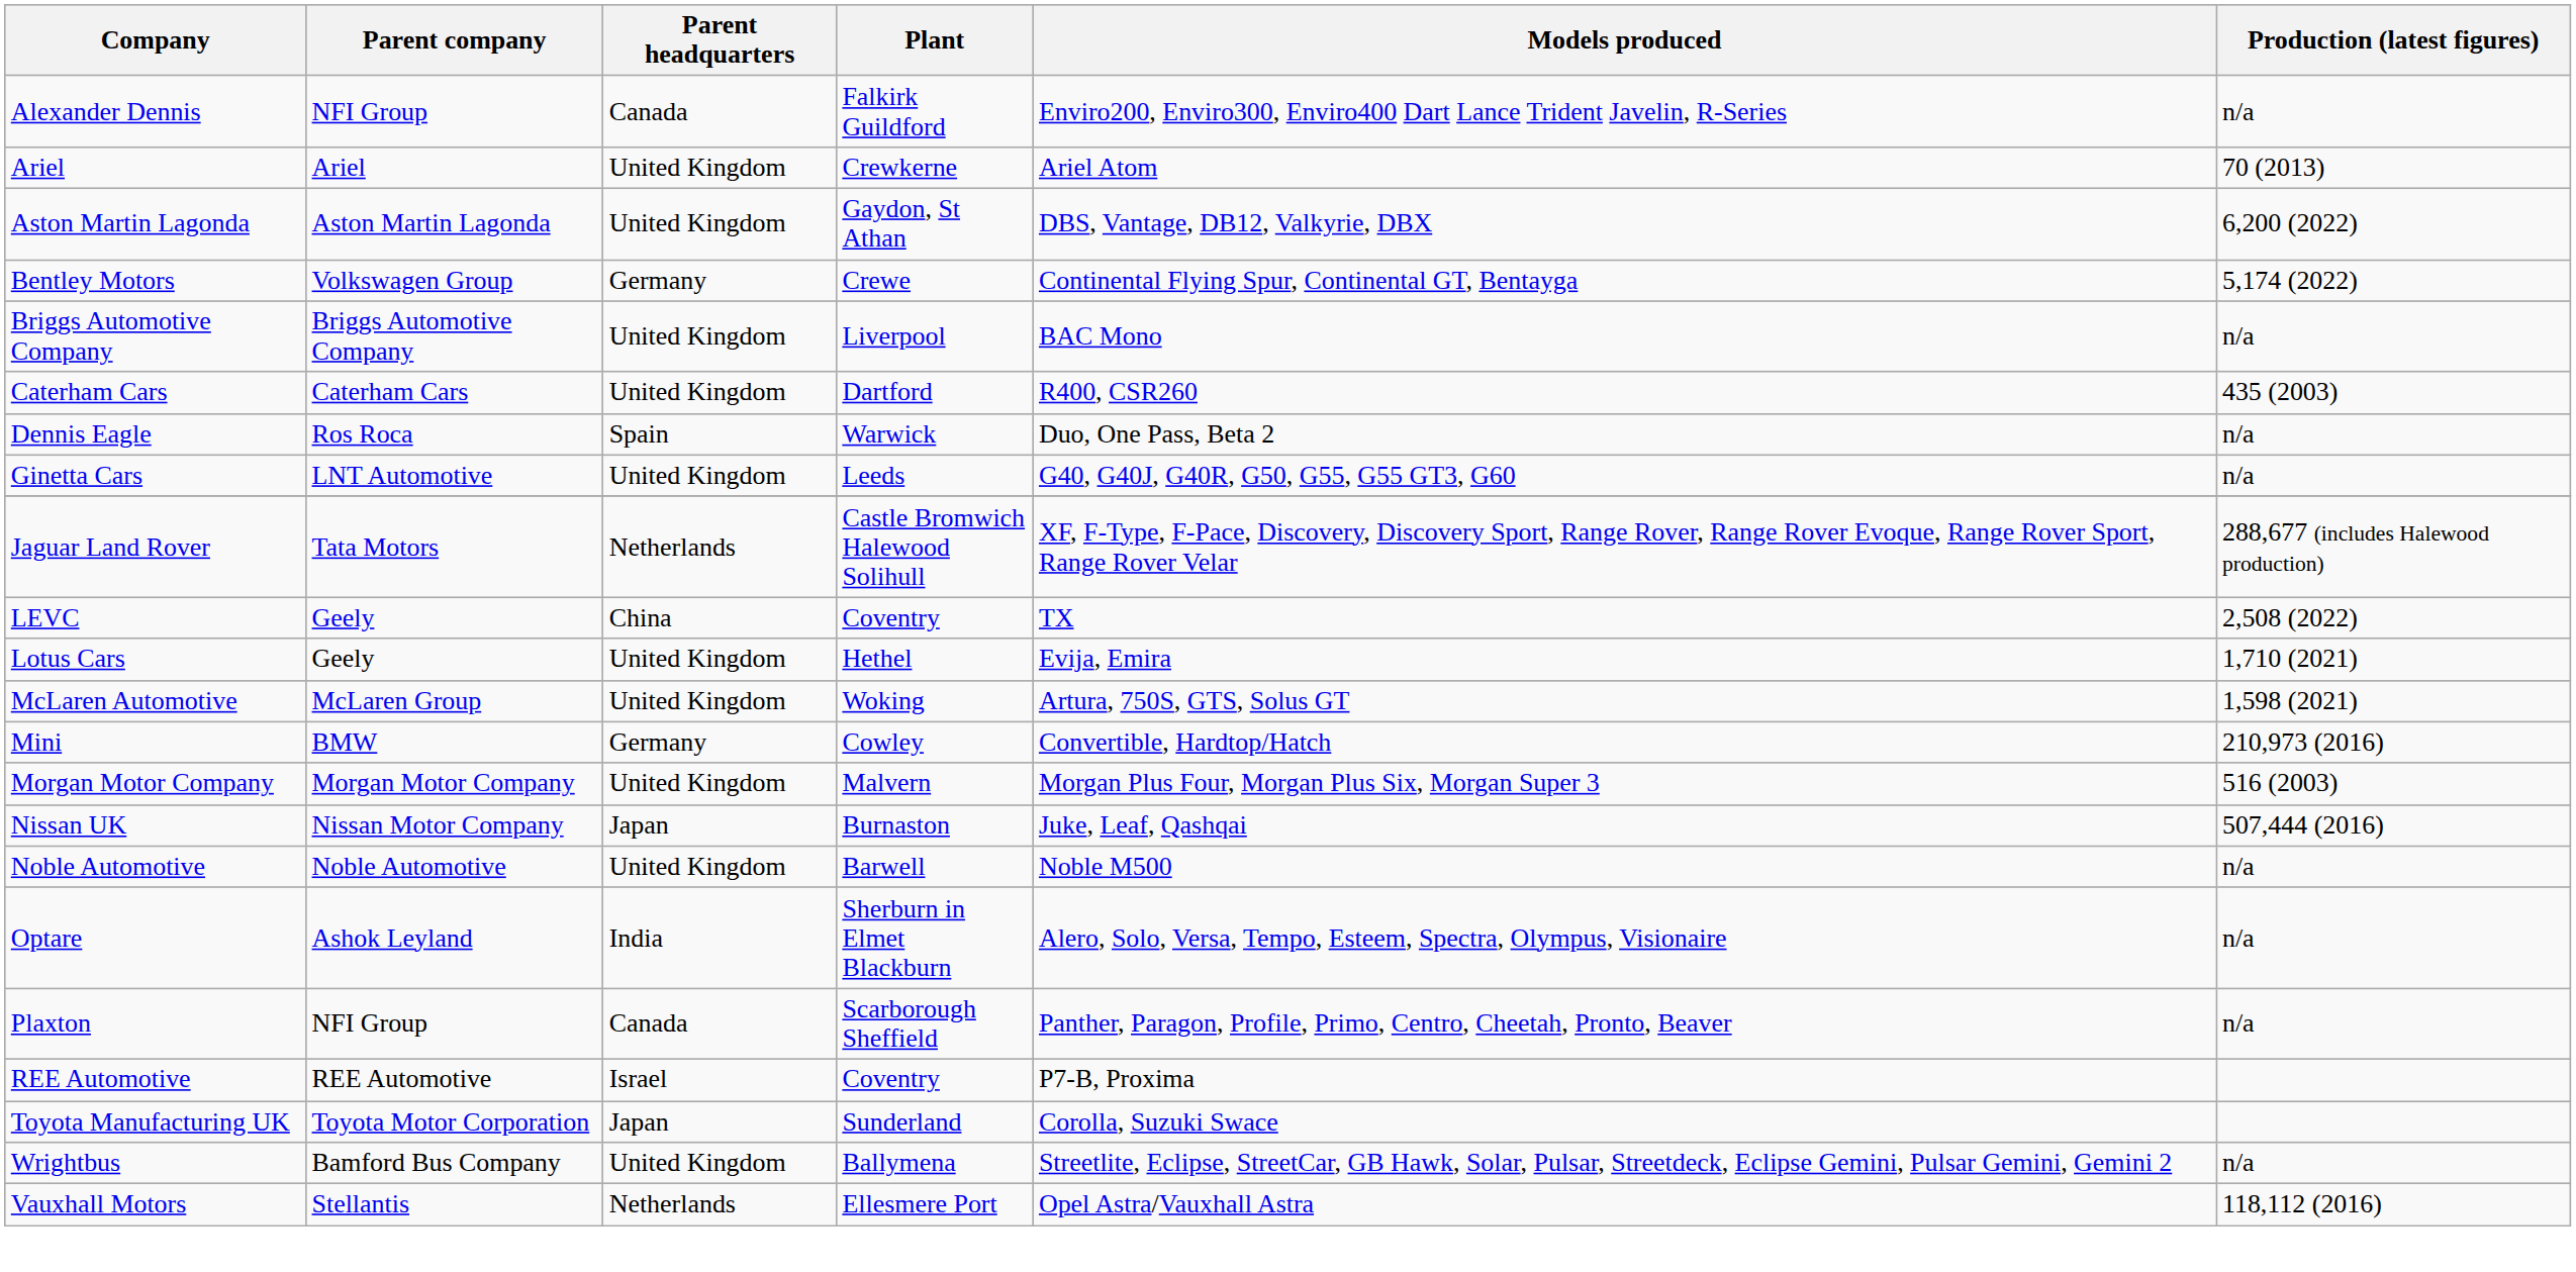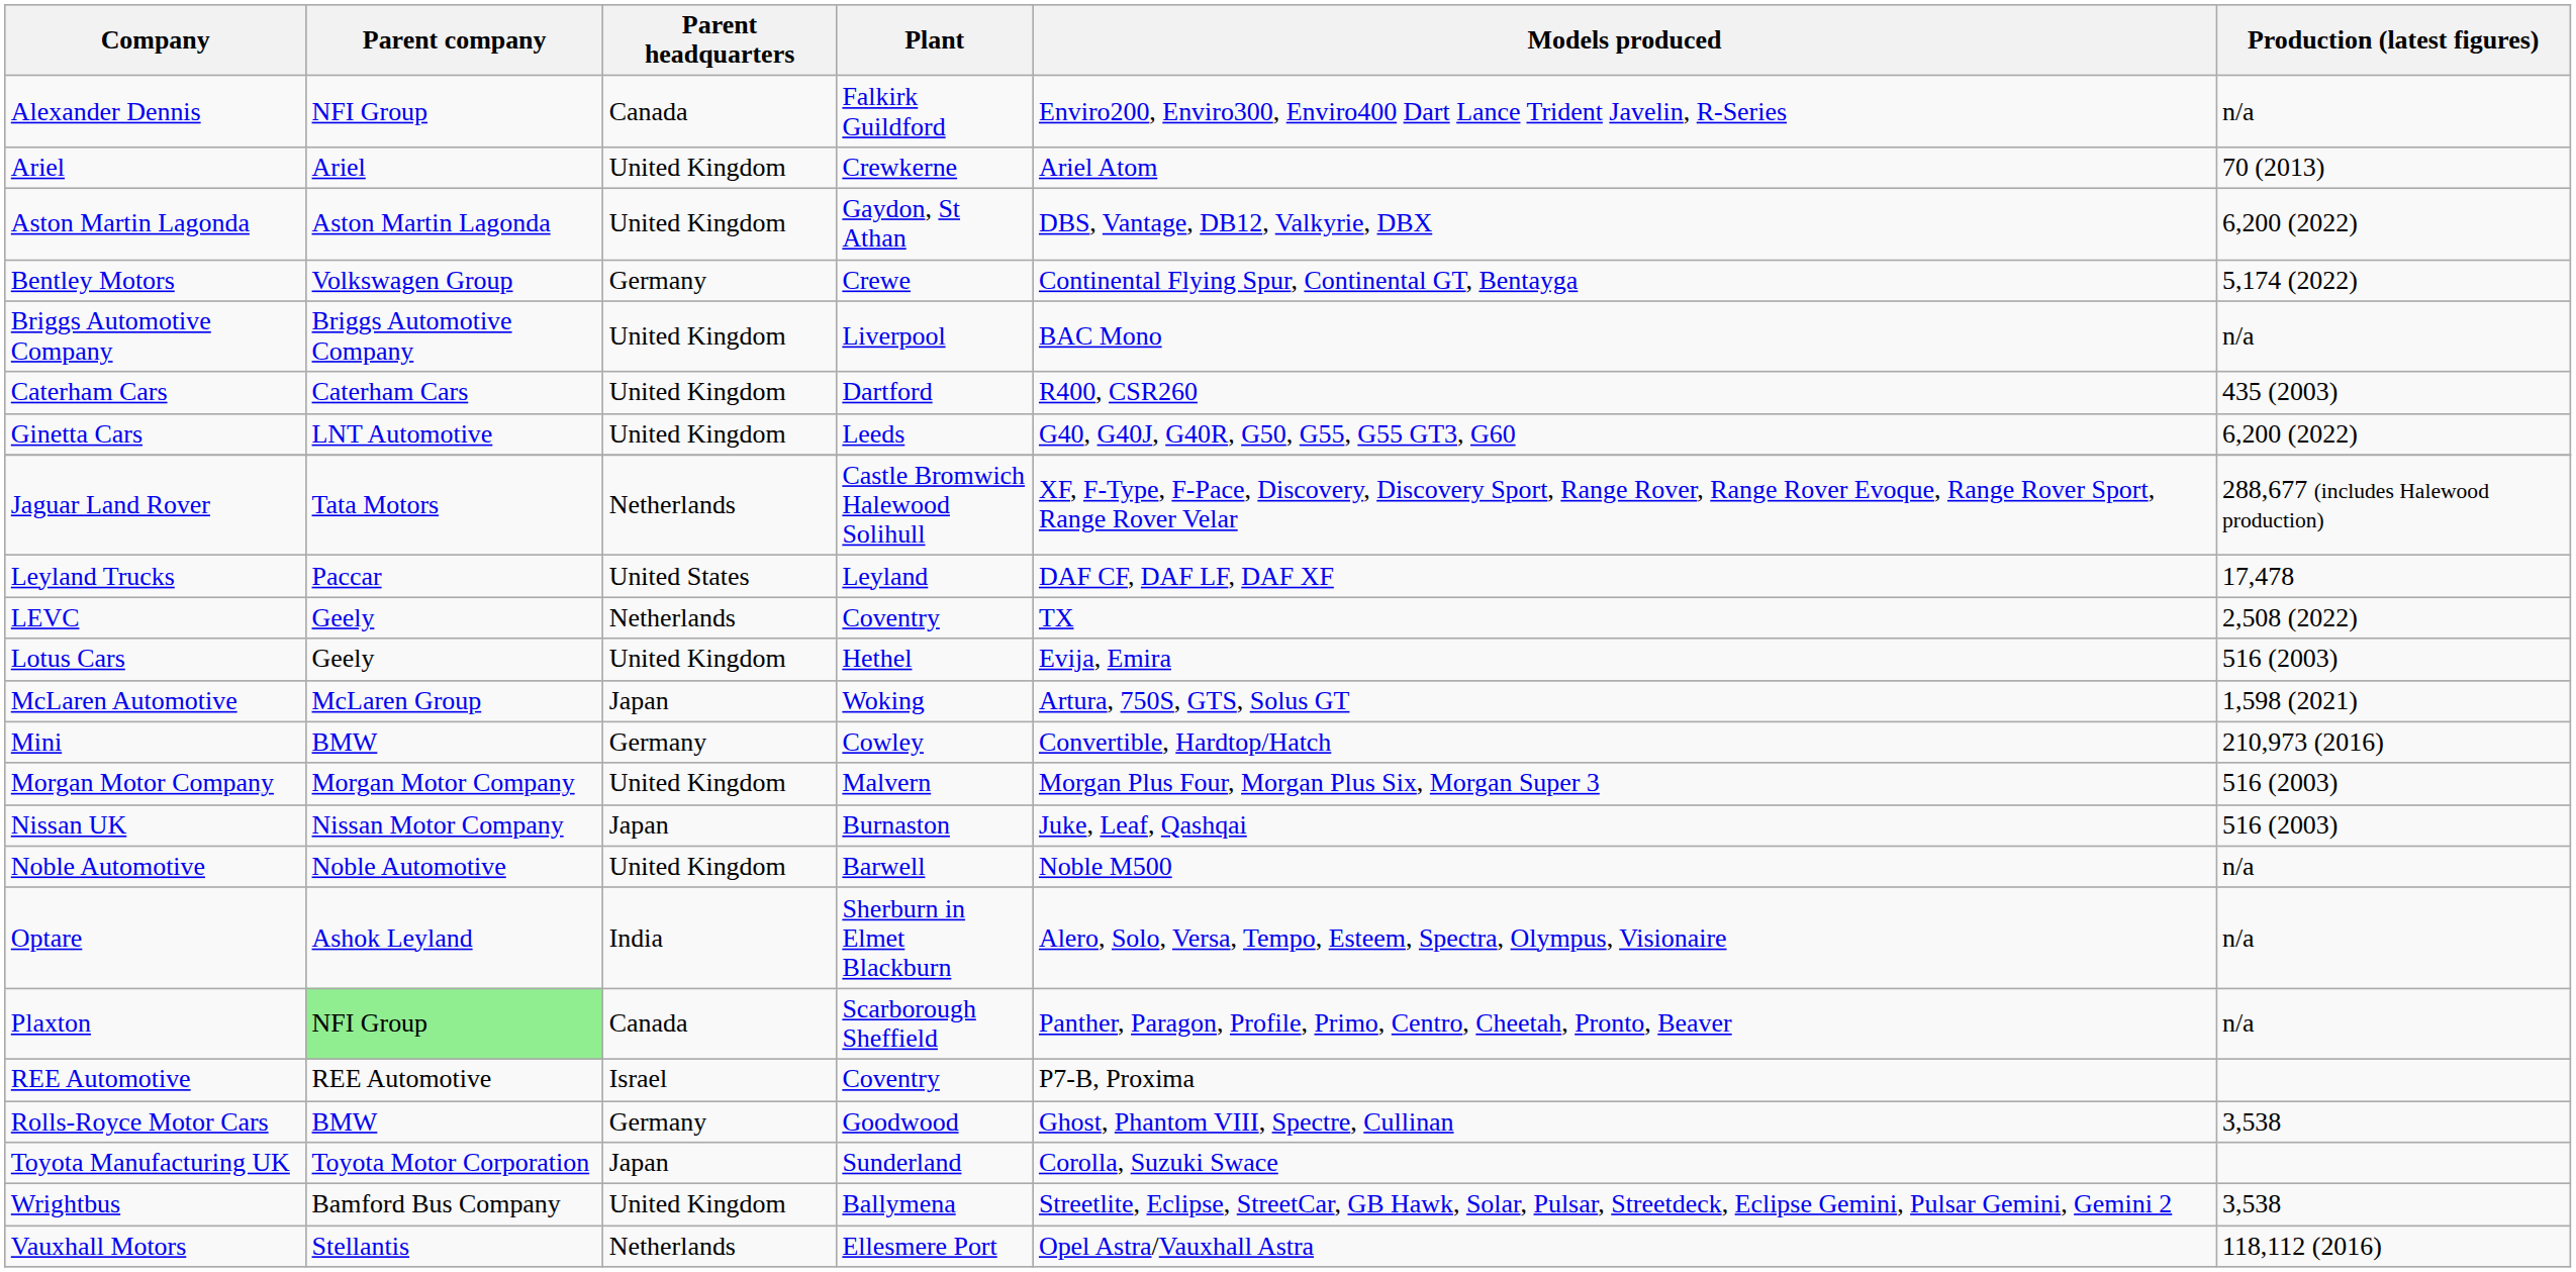 <table class="wikitable sortable">
 <tr>
 <th>Company</th>
 <th>Parent company</th>
 <th>Parent headquarters</th>
 <th>Plant</th>
 <th class="unsortable">Models produced</th>
 <th class="unsortable">Production (latest figures)</th>
 </tr>
 <tr>
 <td><a href='#'>Alexander Dennis</a></td>
 <td><a href='#'>NFI Group</a></td>
 <td>Canada</td>
 <td><a href='#'>Falkirk</a><br><a href='#'>Guildford</a></td>
 <td><a href='#'>Enviro200</a>, <a href='#'>Enviro300</a>, <a href='#'>Enviro400</a> <a href='#'>Dart</a> <a href='#'>Lance</a> <a href='#'>Trident</a> <a href='#'>Javelin</a>, <a href='#'>R-Series</a></td>
 <td>n/a</td>
 </tr>
 <tr>
 <td><a href='#'>Ariel</a></td>
 <td><a href='#'>Ariel</a></td>
 <td>United Kingdom</td>
 <td><a href='#'>Crewkerne</a></td>
 <td><a href='#'>Ariel Atom</a></td>
 <td>70 (2013)</td>
 </tr>
 <tr>
 <td><a href='#'>Aston Martin Lagonda</a></td>
 <td><a href='#'>Aston Martin Lagonda</a></td>
 <td>United Kingdom</td>
 <td><a href='#'>Gaydon</a>, <a href='#'>St Athan</a></td>
 <td><a href='#'>DBS</a>, <a href='#'>Vantage</a>, <a href='#'>DB12</a>, <a href='#'>Valkyrie</a>, <a href='#'>DBX</a></td>
 <td>6,200 (2022)</td>
 </tr>
 <tr>
 <td><a href='#'>Bentley Motors</a></td>
 <td><a href='#'>Volkswagen Group</a></td>
 <td>Germany</td>
 <td><a href='#'>Crewe</a></td>
 <td><a href='#'>Continental Flying Spur</a>, <a href='#'>Continental GT</a>, <a href='#'>Bentayga</a></td>
 <td>5,174 (2022) </td>
 </tr>
 <tr>
 <td><a href='#'>Briggs Automotive Company</a></td>
 <td><a href='#'>Briggs Automotive Company</a></td>
 <td>United Kingdom</td>
 <td><a href='#'>Liverpool</a></td>
 <td><a href='#'>BAC Mono</a></td>
 <td>n/a</td>
 </tr>
 <tr>
 <td><a href='#'>Caterham Cars</a></td>
 <td><a href='#'>Caterham Cars</a></td>
 <td>United Kingdom</td>
 <td><a href='#'>Dartford</a></td>
 <td><a href='#'>R400</a>, <a href='#'>CSR260</a></td>
 <td>435 (2003)</td>
 </tr>
 <tr>
-<td><a href='#'>Dennis Eagle</a></td>
-<td><a href='#'>Ros Roca</a></td>
-<td>Spain</td>
-<td><a href='#'>Warwick</a></td>
-<td>Duo, One Pass, Beta 2</td>
-<td>n/a</td>
-</tr>
-<tr>
 <td><a href='#'>Ginetta Cars</a></td>
 <td><a href='#'>LNT Automotive</a></td>
 <td>United Kingdom</td>
 <td><a href='#'>Leeds</a></td>
 <td><a href='#'>G40</a>, <a href='#'>G40J</a>, <a href='#'>G40R</a>, <a href='#'>G50</a>, <a href='#'>G55</a>, <a href='#'>G55 GT3</a>, <a href='#'>G60</a></td>
-<td>n/a</td>
+<td>6,200 (2022)</td>
 </tr>
 <tr>
 </tr>
 <tr>
 <td><a href='#'>Jaguar Land Rover</a></td>
 <td><a href='#'>Tata Motors</a></td>
 <td>Netherlands</td>
 <td><a href='#'>Castle Bromwich</a><br><a href='#'>Halewood</a><br><a href='#'>Solihull</a></td>
 <td><a href='#'>XF</a>, <a href='#'>F-Type</a>, <a href='#'>F-Pace</a>, <a href='#'>Discovery</a>, <a href='#'>Discovery Sport</a>, <a href='#'>Range Rover</a>, <a href='#'>Range Rover Evoque</a>, <a href='#'>Range Rover Sport</a>, <a href='#'>Range Rover Velar</a></td>
 <td>288,677 <small>(includes Halewood production)</small></td>
 </tr>
 <tr>
+<td><a href='#'>Leyland Trucks</a></td>
+<td><a href='#'>Paccar</a></td>
+<td>United States</td>
+<td><a href='#'>Leyland</a></td>
+<td><a href='#'>DAF CF</a>, <a href='#'>DAF LF</a>, <a href='#'>DAF XF</a></td>
+<td>17,478</td>
+</tr>
+<tr>
 <td><a href='#'>LEVC</a></td>
 <td><a href='#'>Geely</a></td>
-<td>China</td>
+<td>Netherlands</td>
 <td><a href='#'>Coventry</a></td>
 <td><a href='#'>TX</a></td>
 <td>2,508 (2022)</td>
 </tr>
 <tr>
 <td><a href='#'>Lotus Cars</a></td>
 <td>Geely</td>
 <td>United Kingdom</td>
 <td><a href='#'>Hethel</a></td>
 <td><a href='#'>Evija</a>, <a href='#'>Emira</a></td>
-<td>1,710 (2021)</td>
+<td>516 (2003)</td>
 </tr>
 <tr>
 <td><a href='#'>McLaren Automotive</a></td>
 <td><a href='#'>McLaren Group</a></td>
-<td>United Kingdom</td>
+<td>Japan</td>
 <td><a href='#'>Woking</a></td>
 <td><a href='#'>Artura</a>, <a href='#'>750S</a>, <a href='#'>GTS</a>, <a href='#'>Solus GT</a></td>
 <td>1,598 (2021)</td>
 </tr>
 <tr>
 <td><a href='#'>Mini</a></td>
 <td><a href='#'>BMW</a></td>
 <td>Germany</td>
 <td><a href='#'>Cowley</a></td>
 <td><a href='#'>Convertible</a>, <a href='#'>Hardtop/Hatch</a></td>
 <td>210,973 (2016)</td>
 </tr>
 <tr>
 <td><a href='#'>Morgan Motor Company</a></td>
 <td><a href='#'>Morgan Motor Company</a></td>
 <td>United Kingdom</td>
 <td><a href='#'>Malvern</a></td>
 <td><a href='#'>Morgan Plus Four</a>, <a href='#'>Morgan Plus Six</a>, <a href='#'>Morgan Super 3</a></td>
 <td>516 (2003)</td>
 </tr>
 <tr>
 <td><a href='#'>Nissan UK</a></td>
 <td><a href='#'>Nissan Motor Company</a></td>
 <td>Japan</td>
 <td><a href='#'>Burnaston</a></td>
 <td><a href='#'>Juke</a>, <a href='#'>Leaf</a>, <a href='#'>Qashqai</a></td>
-<td>507,444 (2016)</td>
+<td>516 (2003)</td>
 </tr>
 <tr>
 <td><a href='#'>Noble Automotive</a></td>
 <td><a href='#'>Noble Automotive</a></td>
 <td>United Kingdom</td>
 <td><a href='#'>Barwell</a></td>
 <td><a href='#'>Noble M500</a></td>
 <td>n/a</td>
 </tr>
 <tr>
 <td><a href='#'>Optare</a></td>
 <td><a href='#'>Ashok Leyland</a></td>
 <td>India</td>
 <td><a href='#'>Sherburn in Elmet</a><br><a href='#'>Blackburn</a></td>
 <td><a href='#'>Alero</a>, <a href='#'>Solo</a>, <a href='#'>Versa</a>, <a href='#'>Tempo</a>, <a href='#'>Esteem</a>, <a href='#'>Spectra</a>, <a href='#'>Olympus</a>, <a href='#'>Visionaire</a></td>
 <td>n/a</td>
 </tr>
 <tr>
 <td><a href='#'>Plaxton</a></td>
-<td>NFI Group</td>
+<td style="background: lightgreen;">NFI Group</td>
 <td>Canada</td>
 <td><a href='#'>Scarborough</a><br><a href='#'>Sheffield</a></td>
 <td><a href='#'>Panther</a>, <a href='#'>Paragon</a>, <a href='#'>Profile</a>, <a href='#'>Primo</a>, <a href='#'>Centro</a>, <a href='#'>Cheetah</a>, <a href='#'>Pronto</a>, <a href='#'>Beaver</a></td>
 <td>n/a</td>
 </tr>
 <tr>
 <td><a href='#'>REE Automotive</a></td>
 <td>REE Automotive</td>
 <td>Israel</td>
 <td><a href='#'>Coventry</a></td>
 <td>P7-B, Proxima</td>
 <td></td>
 </tr>
 <tr>
+<td><a href='#'>Rolls-Royce Motor Cars</a></td>
+<td><a href='#'>BMW</a></td>
+<td>Germany</td>
+<td><a href='#'>Goodwood</a></td>
+<td><a href='#'>Ghost</a>, <a href='#'>Phantom VIII</a>, <a href='#'>Spectre</a>, <a href='#'>Cullinan</a></td>
+<td>3,538</td>
+</tr>
+<tr>
 <td><a href='#'>Toyota Manufacturing UK</a></td>
 <td><a href='#'>Toyota Motor Corporation</a></td>
 <td>Japan</td>
 <td><a href='#'>Sunderland</a></td>
 <td><a href='#'>Corolla</a>, <a href='#'>Suzuki Swace</a></td>
 </tr>
 <tr>
 <td><a href='#'>Wrightbus</a></td>
 <td>Bamford Bus Company</td>
 <td>United Kingdom</td>
 <td><a href='#'>Ballymena</a></td>
 <td><a href='#'>Streetlite</a>, <a href='#'>Eclipse</a>, <a href='#'>StreetCar</a>, <a href='#'>GB Hawk</a>, <a href='#'>Solar</a>, <a href='#'>Pulsar</a>, <a href='#'>Streetdeck</a>, <a href='#'>Eclipse Gemini</a>, <a href='#'>Pulsar Gemini</a>, <a href='#'>Gemini 2</a></td>
-<td>n/a</td>
+<td>3,538</td>
 </tr>
 <tr>
 <td><a href='#'>Vauxhall Motors</a></td>
 <td><a href='#'>Stellantis</a></td>
 <td>Netherlands</td>
 <td><a href='#'>Ellesmere Port</a></td>
 <td><a href='#'>Opel Astra</a>/<a href='#'>Vauxhall Astra</a></td>
 <td>118,112 (2016)</td>
 </tr>
 </table>
